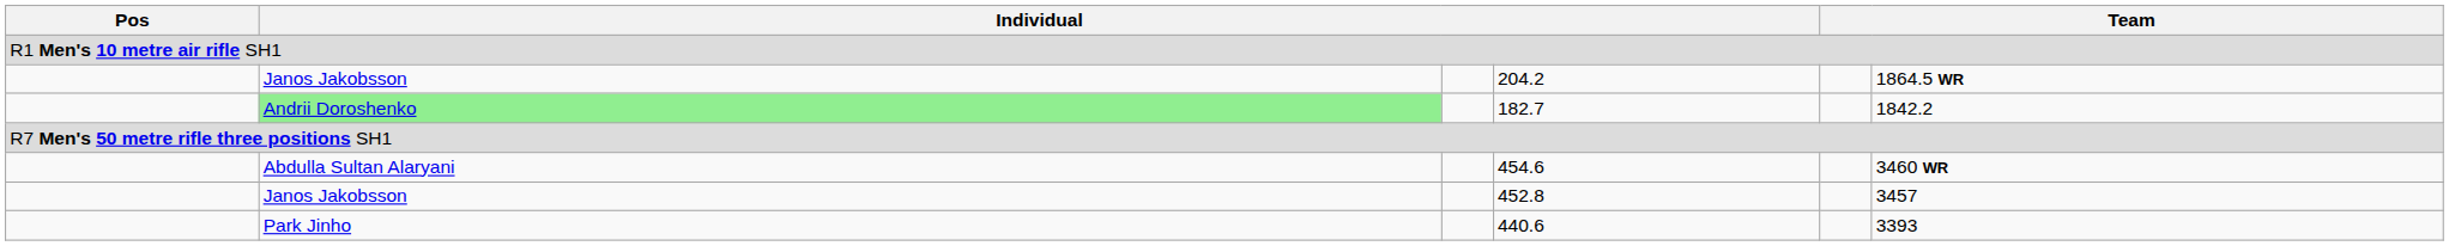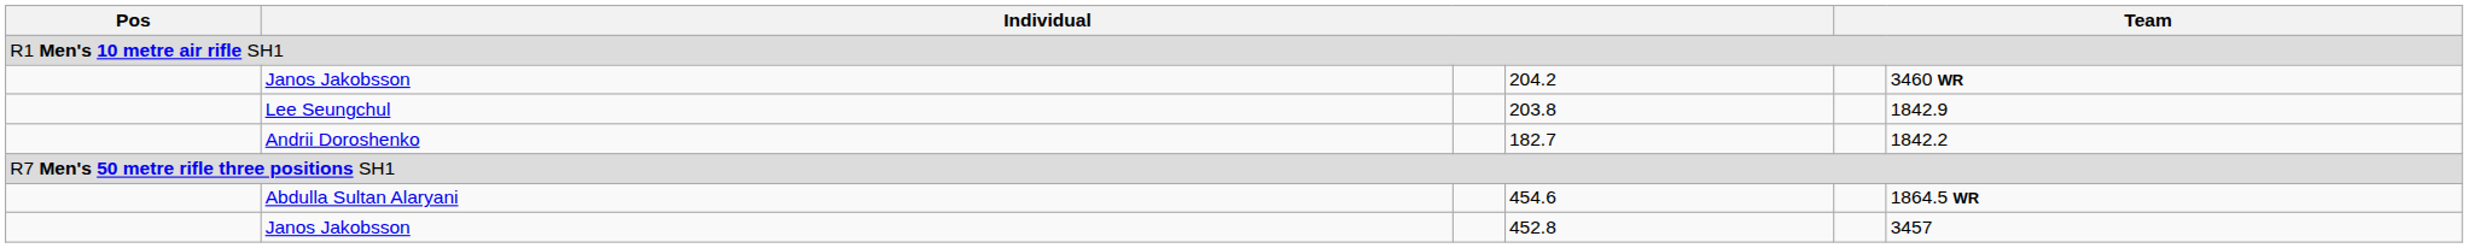 <table class=wikitable style="width:95%; font-size: 90%;">
 <tr>
 <th>Pos</th>
 <th colspan=3>Individual</th>
 <th colspan=2>Team</th>
 </tr>
 <tr>
 <td colspan=6 style="background:#dcdcdc">R1 <strong>Men's <a href='#'>10 metre air rifle</a></strong> SH1</td>
 </tr>
 <tr>
 <td></td>
 <td><a href='#'>Janos Jakobsson</a></td>
 <td></td>
 <td>204.2</td>
 <td></td>
-<td>1864.5 <small><strong>WR</strong></small></td>
+<td>3460 <small><strong>WR</strong></small></td>
 </tr>
 <tr>
 <td></td>
-<td style="background: lightgreen;"><a href='#'>Andrii Doroshenko</a></td>
+<td><a href='#'>Lee Seungchul</a></td>
+<td></td>
+<td>203.8</td>
+<td></td>
+<td>1842.9</td>
+</tr>
+<tr>
+<td></td>
+<td><a href='#'>Andrii Doroshenko</a></td>
 <td></td>
 <td>182.7</td>
 <td></td>
 <td>1842.2</td>
 </tr>
 <tr>
 <td colspan=6 style="background:#dcdcdc">R7 <strong>Men's <a href='#'>50 metre rifle three positions</a></strong> SH1</td>
 </tr>
 <tr>
 <td></td>
 <td><a href='#'>Abdulla Sultan Alaryani</a></td>
 <td></td>
 <td>454.6</td>
 <td></td>
-<td>3460 <small><strong>WR</strong></small></td>
+<td>1864.5 <small><strong>WR</strong></small></td>
 </tr>
 <tr>
 <td></td>
 <td><a href='#'>Janos Jakobsson</a></td>
 <td></td>
 <td>452.8</td>
 <td></td>
 <td>3457</td>
 </tr>
-<tr>
-<td></td>
-<td><a href='#'>Park Jinho</a></td>
-<td></td>
-<td>440.6</td>
-<td></td>
-<td>3393</td>
-</tr>
 </table>
